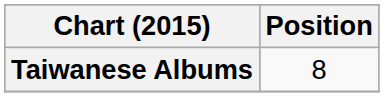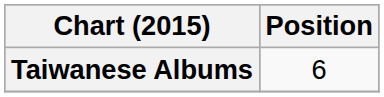 <table class="wikitable plainrowheaders">
 <tr>
 <th>Chart (2015)</th>
 <th>Position</th>
 </tr>
 <tr>
 <th scope="row">Taiwanese Albums</th>
-<td style="text-align:center;">8</td>
+<td style="text-align:center;">6</td>
 </tr>
 <tr>
 </tr>
 </table>
